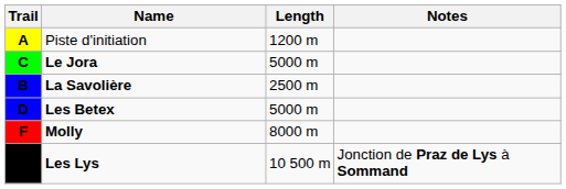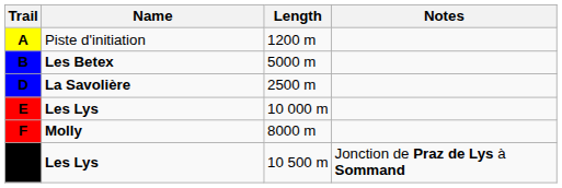 <table class="wikitable centre">
 <tr>
 <th width=10px>Trail</th>
 <th width=400px>Name</th>
 <th width=50px>Length</th>
 <th width=400px>Notes</th>
 </tr>
 <tr>
 <td bgcolor="#FFFF00" align="center"><span><strong>A</strong></span></td>
 <td>Piste d'initiation</td>
 <td>1200 m</td>
 <td></td>
 </tr>
 <tr>
-<td bgcolor="#00FF00" align="center"><span><strong>C</strong></span></td>
-<td><strong>Le Jora</strong></td>
+<td bgcolor="#0000FF" align="center"><span><strong>B</strong></span></td>
+<td><strong>Les Betex</strong></td>
 <td>5000 m</td>
 <td></td>
 </tr>
 <tr>
-<td bgcolor="#0000FF" align="center"><span><strong>B</strong></span></td>
+<td bgcolor="#0000FF" align="center"><span><strong>D</strong></span></td>
 <td><strong>La Savolière</strong></td>
 <td>2500 m</td>
 <td></td>
 </tr>
 <tr>
-<td bgcolor="#0000FF" align="center"><span><strong>D</strong></span></td>
-<td><strong>Les Betex</strong></td>
-<td>5000 m</td>
+<td bgcolor="#FF0000" align="center"><span><strong>E</strong></span></td>
+<td><strong>Les Lys</strong></td>
+<td>10 000 m</td>
 <td></td>
 </tr>
 <tr>
 <td bgcolor="#FF0000" align="center"><span><strong>F</strong></span></td>
 <td><strong>Molly</strong></td>
 <td>8000 m</td>
 <td></td>
 </tr>
 <tr>
 <td bgcolor="#000000" align="center"><span><strong>N</strong></span></td>
 <td><strong>Les Lys</strong></td>
 <td>10 500 m</td>
 <td>Jonction de <strong>Praz de Lys</strong> à <strong>Sommand</strong></td>
 </tr>
 </table>
